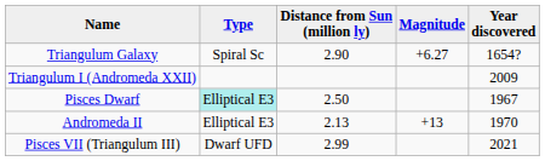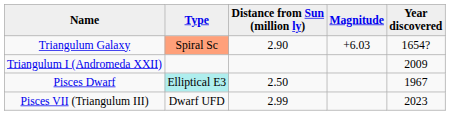 <table class="wikitable" style="text-align:center;border-collapse:collapse;" cellpadding="2">
 <tr>
 <th style="background:#efefef;">Name</th>
 <th style="background:#efefef;"><a href='#'>Type</a></th>
 <th style="background:#efefef;">Distance from <a href='#'>Sun</a><br>(million <a href='#'>ly</a>)</th>
 <th style="background:#efefef;"><a href='#'>Magnitude</a></th>
 <th style="background:#efefef;">Year<br>discovered</th>
 </tr>
 <tr>
 <td><a href='#'>Triangulum Galaxy</a></td>
-<td>Spiral Sc</td>
+<td style="background: lightsalmon;">Spiral Sc</td>
 <td>2.90</td>
-<td>+6.27</td>
+<td>+6.03</td>
 <td>1654?</td>
 </tr>
 <tr>
 <td><a href='#'>Triangulum I (Andromeda XXII)</a></td>
 <td></td>
 <td></td>
 <td></td>
 <td>2009</td>
 </tr>
 <tr>
 <td><a href='#'>Pisces Dwarf</a></td>
 <td style="background: paleturquoise;">Elliptical E3</td>
 <td>2.50</td>
 <td></td>
 <td>1967</td>
 </tr>
 <tr>
-<td><a href='#'>Andromeda II</a></td>
-<td>Elliptical E3</td>
-<td>2.13</td>
-<td>+13</td>
-<td>1970</td>
-</tr>
-<tr>
 <td><a href='#'>Pisces VII</a> (Triangulum III)</td>
 <td>Dwarf UFD</td>
 <td>2.99</td>
 <td></td>
-<td>2021</td>
+<td>2023</td>
 </tr>
 </table>
